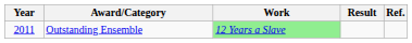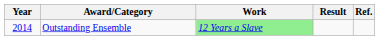 <table class=wikitable>
 <tr>
 <th scope="col" style="width:5em;">Year</th>
 <th scope="col" style="width:28em;">Award/Category</th>
 <th scope="col" style="width:25em;">Work</th>
 <th scope="col" style="width:5em;">Result</th>
 <th>Ref.</th>
 </tr>
 <tr>
-<td style="text-align:center;"><a href='#'>2011</a></td>
+<td style="text-align:center;"><a href='#'>2014</a></td>
 <td><a href='#'>Outstanding Ensemble</a></td>
 <td style="background: lightgreen;"><em><a href='#'>12 Years a Slave</a></em></td>
 <td></td>
 <td></td>
 </tr>
 </table>
